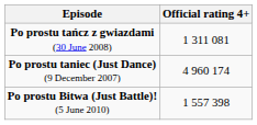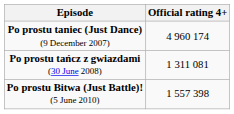 <table class="wikitable">
 <tr>
 <th>Episode</th>
 <th>Official rating 4+</th>
 </tr>
 <tr -->
+<td align="center"><strong>Po prostu taniec (Just Dance)</strong><br><small>(9 December 2007)</small></td>
+<td align="center">4 960 174</td>
+</tr>
+<tr -->
 <td align="center"><strong>Po prostu tańcz z gwiazdami</strong><br><small>(<a href='#'>30 June</a> 2008)</small></td>
 <td align="center">1 311 081</td>
-</tr>
-<tr -->
-<td align="center"><strong>Po prostu taniec (Just Dance)</strong><br><small>(9 December 2007)</small></td>
-<td align="center">4 960 174</td>
 </tr>
 <tr -->
 <td align="center"><strong>Po prostu Bitwa (Just Battle)!</strong><br><small>(5 June 2010)</small></td>
 <td align="center">1 557 398</td>
 </tr>
 </table>
